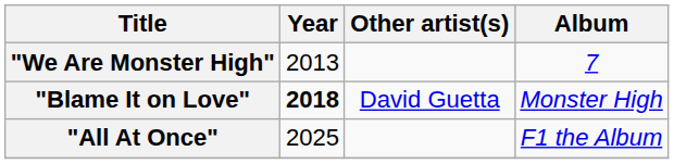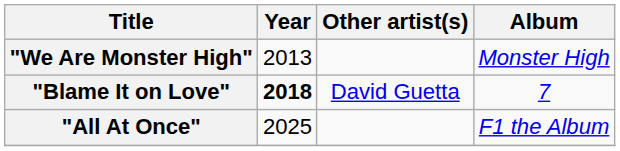 <table class="wikitable plainrowheaders" style="text-align:center;">
 <tr>
 <th scope="col">Title</th>
 <th scope="col">Year</th>
 <th scope="col">Other artist(s)</th>
 <th scope="col">Album</th>
 </tr>
 <tr>
 <th scope="row">"We Are Monster High"</th>
 <td>2013</td>
 <td></td>
-<td><em><a href='#'>7</a></em></td>
+<td><em><a href='#'>Monster High</a></em></td>
 </tr>
 <tr>
 <th scope="row">"Blame It on Love"</th>
 <td><strong>2018</strong></td>
 <td><a href='#'>David Guetta</a></td>
-<td><em><a href='#'>Monster High</a></em></td>
+<td><em><a href='#'>7</a></em></td>
 </tr>
 <tr>
 <th scope="row">"All At Once"</th>
 <td>2025</td>
 <td></td>
 <td><em><a href='#'>F1 the Album</a></em></td>
 </tr>
 <tr>
 </tr>
 </table>
